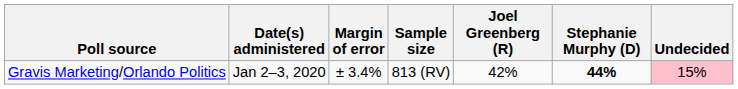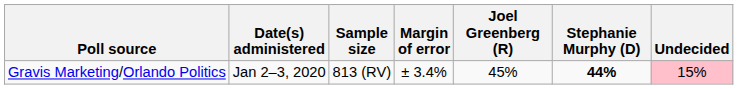 <table class="wikitable" style="font-size:90%;text-align:center;">
 <tr valign=bottom>
 <th>Poll source</th>
 <th>Date(s)<br>administered</th>
+<th>Sample<br>size</th>
 <th>Margin<br>of error</th>
-<th>Sample<br>size</th>
 <th style="width:90px;">Joel<br>Greenberg (R)</th>
 <th style="width:90px;">Stephanie<br>Murphy (D)</th>
 <th>Undecided</th>
 </tr>
 <tr>
 <td style="text-align:left;"><a href='#'>Gravis Marketing</a>/<a href='#'>Orlando Politics</a></td>
 <td>Jan 2–3, 2020</td>
+<td>813 (RV)</td>
 <td>± 3.4%</td>
-<td>813 (RV)</td>
-<td>42%</td>
+<td>45%</td>
 <td><strong>44%</strong></td>
 <td style="background: pink;">15%</td>
 </tr>
 </table>
